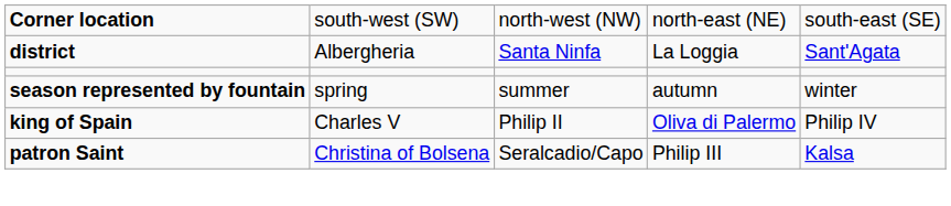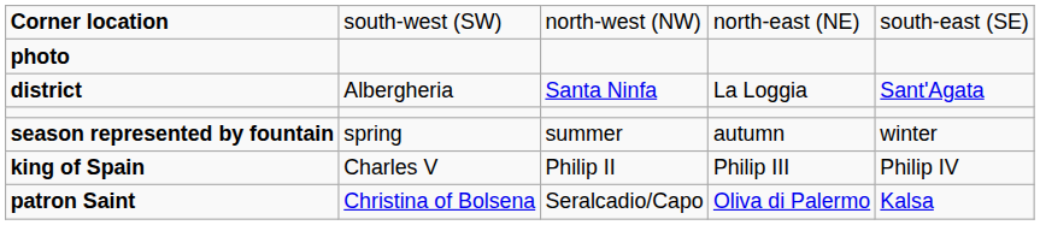 <table class="wikitable">
 <tr valign="top">
 <td><strong>Corner location</strong></td>
 <td>south-west (SW)</td>
 <td>north-west (NW)</td>
 <td>north-east (NE)</td>
 <td>south-east (SE)</td>
+</tr>
+<tr valign="top">
+<td><strong>photo</strong></td>
+<td></td>
+<td></td>
+<td></td>
+<td></td>
 </tr>
 <tr valign="top">
 <td><strong>district</strong></td>
 <td>Albergheria</td>
 <td><a href='#'>Santa Ninfa</a></td>
 <td>La Loggia</td>
 <td><a href='#'>Sant'Agata</a></td>
 </tr>
 <tr valign="top">
 <td></td>
 <td></td>
 <td></td>
 <td></td>
 <td></td>
 </tr>
 <tr valign="top">
 <td><strong>season represented by fountain</strong></td>
 <td>spring</td>
 <td>summer</td>
 <td>autumn</td>
 <td>winter</td>
 </tr>
 <tr valign="top">
 <td><strong>king of Spain</strong></td>
 <td>Charles V</td>
 <td>Philip II</td>
-<td><a href='#'>Oliva di Palermo</a></td>
+<td>Philip III</td>
 <td>Philip IV</td>
 </tr>
 <tr valign="top">
 <td><strong>patron Saint</strong></td>
 <td><a href='#'>Christina of Bolsena</a></td>
 <td>Seralcadio/Capo</td>
-<td>Philip III</td>
+<td><a href='#'>Oliva di Palermo</a></td>
 <td><a href='#'>Kalsa</a></td>
 </tr>
 </table>
